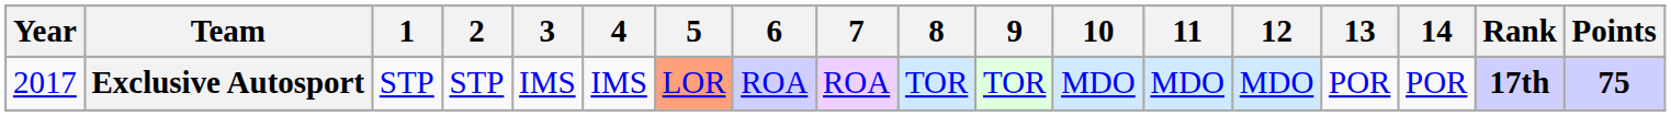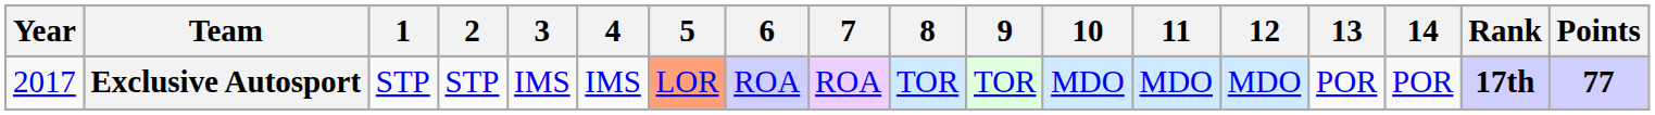 <table class="wikitable" style="text-align:center; font-size:85%">
 <tr>
 <th>Year</th>
 <th>Team</th>
 <th>1</th>
 <th>2</th>
 <th>3</th>
 <th>4</th>
 <th>5</th>
 <th>6</th>
 <th>7</th>
 <th>8</th>
 <th>9</th>
 <th>10</th>
 <th>11</th>
 <th>12</th>
 <th>13</th>
 <th>14</th>
 <th>Rank</th>
 <th>Points</th>
 </tr>
 <tr>
 <td><a href='#'>2017</a></td>
 <th nowrap>Exclusive Autosport</th>
 <td><a href='#'>STP</a></td>
 <td><a href='#'>STP</a></td>
 <td><a href='#'>IMS</a></td>
 <td><a href='#'>IMS</a></td>
 <td style="background: lightsalmon;"><a href='#'>LOR</a></td>
 <td style="background:#CFCFFF;"><a href='#'>ROA</a><br></td>
 <td style="background:#EFCFFF;"><a href='#'>ROA</a><br></td>
 <td style="background:#CFEAFF;"><a href='#'>TOR</a><br></td>
 <td style="background:#DFFFDF;"><a href='#'>TOR</a><br></td>
 <td style="background:#CFEAFF;"><a href='#'>MDO</a><br></td>
 <td style="background:#CFEAFF;"><a href='#'>MDO</a><br></td>
 <td style="background:#CFEAFF;"><a href='#'>MDO</a><br></td>
 <td><a href='#'>POR</a></td>
 <td><a href='#'>POR</a></td>
 <th style="background:#CFCFFF;">17th</th>
-<th style="background:#CFCFFF;">75</th>
+<th style="background:#CFCFFF;">77</th>
 </tr>
 </table>
